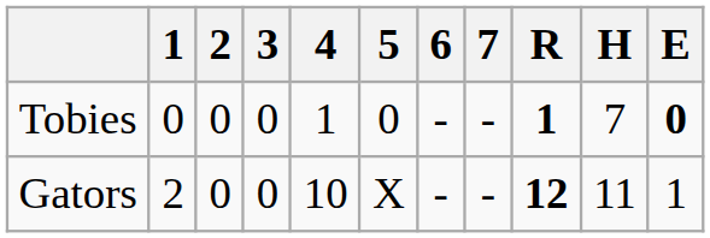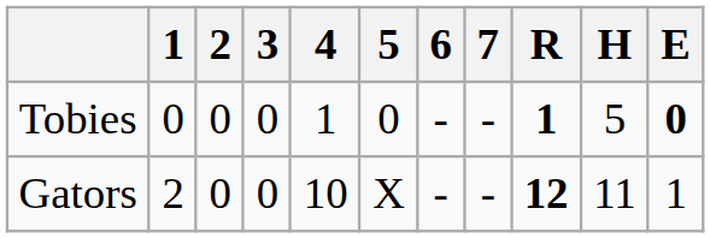 <table align = right border="2" cellpadding="4" cellspacing="0" style="margin: 1em 1em 1em 1em; background: #F9F9F9; border: 1px #aaa solid; border-collapse: collapse;">
 <tr align=center style="background: #F2F2F2;">
 <th></th>
 <th>1</th>
 <th>2</th>
 <th>3</th>
 <th>4</th>
 <th>5</th>
 <th>6</th>
 <th>7</th>
 <th>R</th>
 <th>H</th>
 <th>E</th>
 </tr>
 <tr align=center>
 <td>Tobies</td>
 <td>0</td>
 <td>0</td>
 <td>0</td>
 <td>1</td>
 <td>0</td>
 <td>-</td>
 <td>-</td>
 <td><strong>1</strong></td>
-<td>7</td>
+<td>5</td>
 <td><strong>0</strong></td>
 </tr>
 <tr align=center>
 <td>Gators</td>
 <td>2</td>
 <td>0</td>
 <td>0</td>
 <td>10</td>
 <td>X</td>
 <td>-</td>
 <td>-</td>
 <td><strong>12</strong></td>
 <td>11</td>
 <td>1</td>
 </tr>
 </table>
